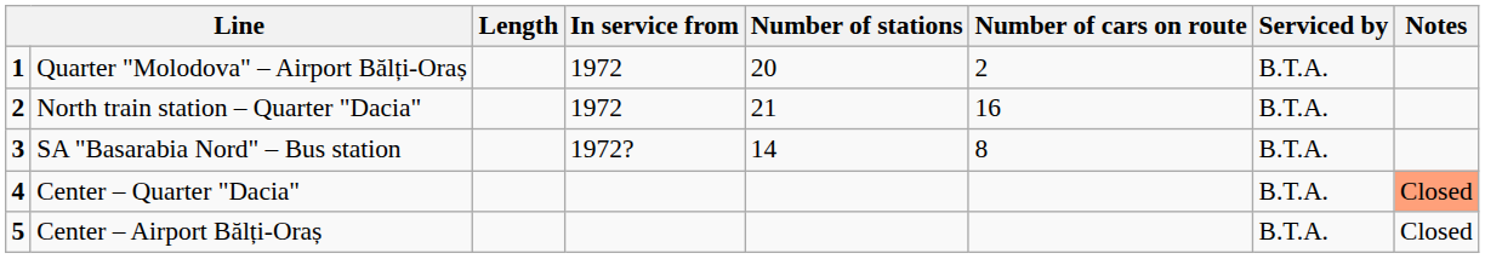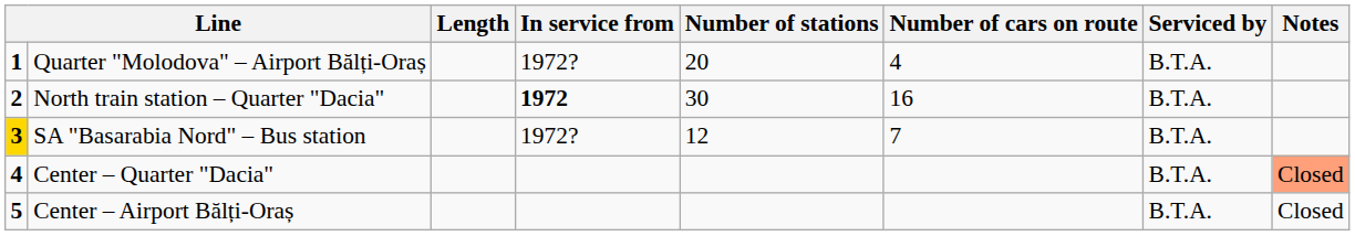 <table class="wikitable">
 <tr>
 <th colspan=2>Line</th>
 <th>Length</th>
 <th>In service from</th>
 <th>Number of stations</th>
 <th>Number of cars on route</th>
 <th>Serviced by</th>
 <th>Notes</th>
 </tr>
 <tr>
 <td><strong>1</strong></td>
 <td Line 1 (Bălți Trolleybus)>Quarter "Molodova" – Airport Bălți-Oraș</td>
 <td></td>
-<td>1972</td>
+<td>1972?</td>
 <td>20</td>
-<td>2</td>
+<td>4</td>
 <td>B.T.A.</td>
 <td></td>
 </tr>
 <tr>
 <td><strong>2</strong></td>
 <td Line 2 (Bălți Trolleybus)>North train station – Quarter "Dacia"</td>
 <td></td>
-<td>1972</td>
-<td>21</td>
+<td><strong>1972</strong></td>
+<td>30</td>
 <td>16</td>
 <td>B.T.A.</td>
 <td></td>
 </tr>
 <tr>
-<td><strong>3</strong></td>
+<td style="background: gold;"><strong>3</strong></td>
 <td Line 3 (Bălți Trolleybus)>SA "Basarabia Nord" – Bus station</td>
 <td></td>
 <td>1972?</td>
-<td>14</td>
-<td>8</td>
+<td>12</td>
+<td>7</td>
 <td>B.T.A.</td>
 <td></td>
 </tr>
 <tr>
 <td><strong>4</strong></td>
 <td Line 4 (Bălți Trolleybus)>Center – Quarter "Dacia"</td>
 <td></td>
 <td></td>
 <td></td>
 <td></td>
 <td>B.T.A.</td>
 <td style="background: lightsalmon;">Closed</td>
 </tr>
 <tr>
 <td><strong>5</strong></td>
 <td Line 5 (Bălți Trolleybus)>Center – Airport Bălți-Oraș</td>
 <td></td>
 <td></td>
 <td></td>
 <td></td>
 <td>B.T.A.</td>
 <td>Closed</td>
 </tr>
 </table>
